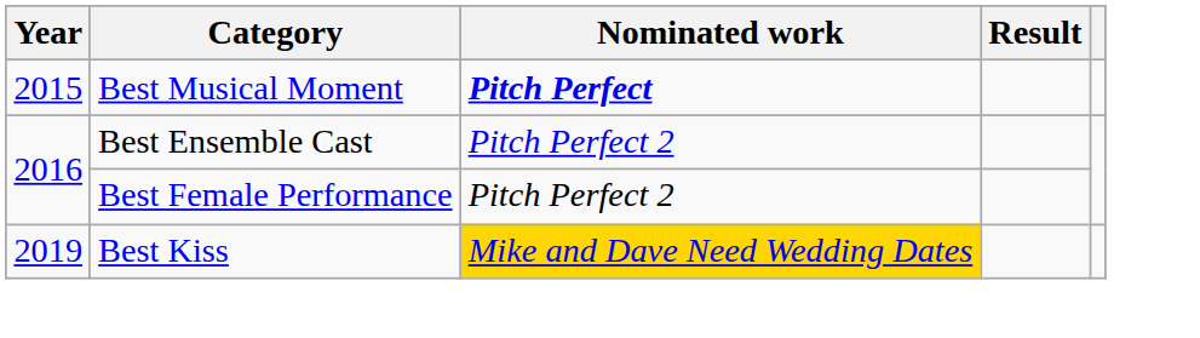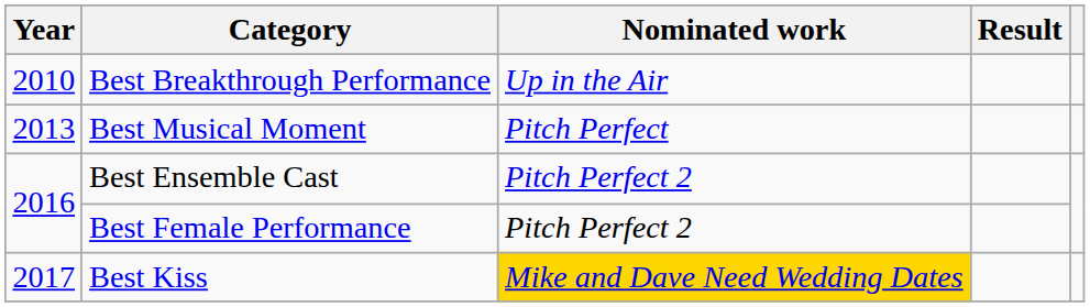 <table class="wikitable sortable">
 <tr>
 <th>Year</th>
 <th>Category</th>
 <th>Nominated work</th>
 <th>Result</th>
 <th class="unsortable"></th>
 </tr>
 <tr>
-<td><a href='#'>2015</a></td>
+<td><a href='#'>2010</a></td>
+<td><a href='#'>Best Breakthrough Performance</a></td>
+<td><em><a href='#'>Up in the Air</a></em></td>
+<td></td>
+<td style="text-align: center;"></td>
+</tr>
+<tr>
+<td><a href='#'>2013</a></td>
 <td><a href='#'>Best Musical Moment</a></td>
-<td><strong><em><a href='#'>Pitch Perfect</a></em></strong></td>
+<td><em><a href='#'>Pitch Perfect</a></em></td>
 <td></td>
 <td style="text-align: center;"></td>
 </tr>
 <tr>
 <td rowspan="2"><a href='#'>2016</a></td>
 <td>Best Ensemble Cast</td>
 <td><em><a href='#'>Pitch Perfect 2</a></em></td>
 <td></td>
 <td rowspan="2" style="text-align: center;"></td>
 </tr>
 <tr>
 <td><a href='#'>Best Female Performance</a></td>
 <td><em>Pitch Perfect 2</em></td>
 <td></td>
 </tr>
 <tr>
-<td><a href='#'>2019</a></td>
+<td><a href='#'>2017</a></td>
 <td><a href='#'>Best Kiss</a></td>
 <td style="background: gold;"><em><a href='#'>Mike and Dave Need Wedding Dates</a></em></td>
 <td></td>
 <td style="text-align:center;"></td>
 </tr>
 </table>
